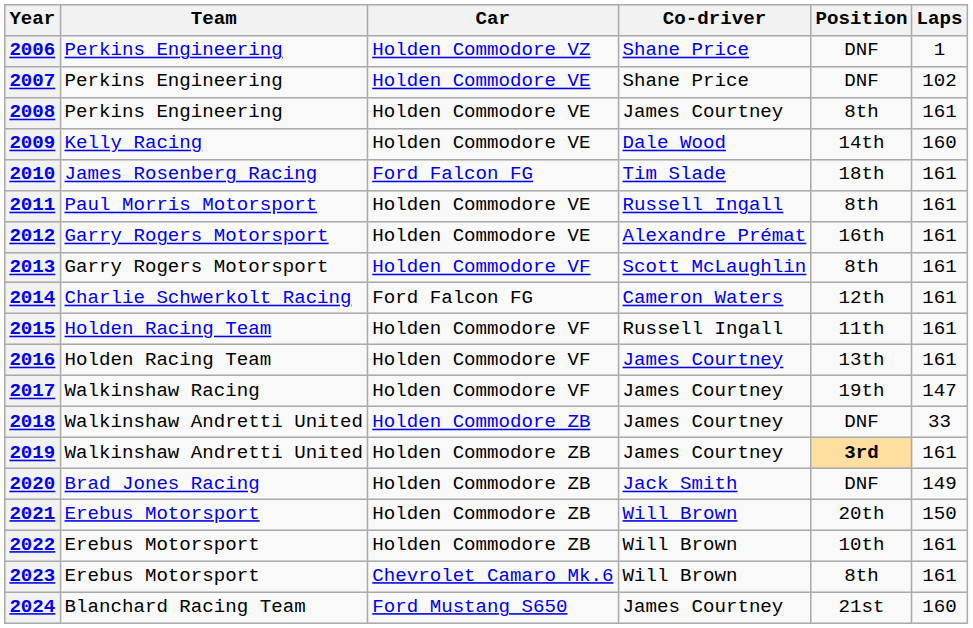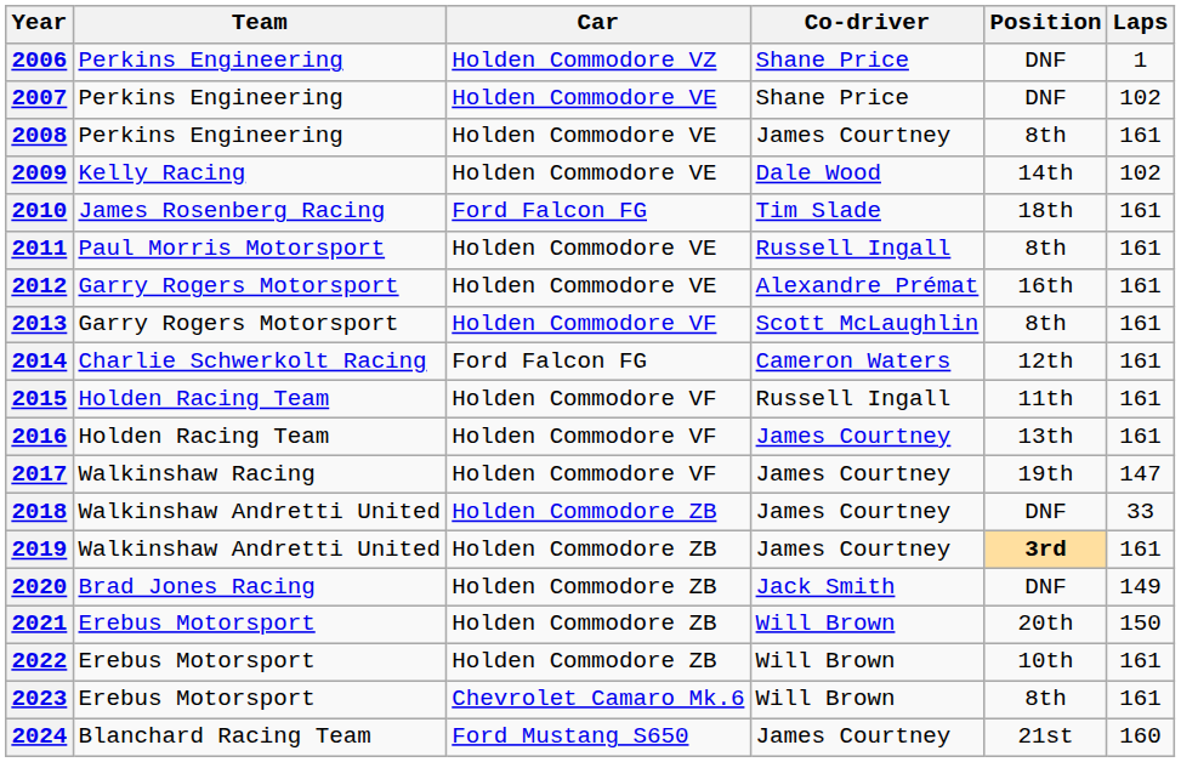 <table class="wikitable" style="font-size: 95%;">
 <tr>
 <th>Year</th>
 <th>Team</th>
 <th>Car</th>
 <th>Co-driver</th>
 <th>Position</th>
 <th>Laps</th>
 </tr>
 <tr>
 <th><a href='#'>2006</a></th>
 <td><a href='#'>Perkins Engineering</a></td>
 <td><a href='#'>Holden Commodore VZ</a></td>
 <td> <a href='#'>Shane Price</a></td>
 <td align="center">DNF</td>
 <td align="center">1</td>
 </tr>
 <tr>
 <th><a href='#'>2007</a></th>
 <td>Perkins Engineering</td>
 <td><a href='#'>Holden Commodore VE</a></td>
 <td> Shane Price</td>
 <td align="center">DNF</td>
 <td align="center">102</td>
 </tr>
 <tr>
 <th><a href='#'>2008</a></th>
 <td>Perkins Engineering</td>
 <td>Holden Commodore VE</td>
 <td> James Courtney</td>
 <td align="center">8th</td>
 <td align="center">161</td>
 </tr>
 <tr>
 <th><a href='#'>2009</a></th>
 <td><a href='#'>Kelly Racing</a></td>
 <td>Holden Commodore VE</td>
 <td> <a href='#'>Dale Wood</a></td>
 <td align="center">14th</td>
-<td align="center">160</td>
+<td align="center">102</td>
 </tr>
 <tr>
 <th><a href='#'>2010</a></th>
 <td><a href='#'>James Rosenberg Racing</a></td>
 <td><a href='#'>Ford Falcon FG</a></td>
 <td> <a href='#'>Tim Slade</a></td>
 <td align="center">18th</td>
 <td align="center">161</td>
 </tr>
 <tr>
 <th><a href='#'>2011</a></th>
 <td><a href='#'>Paul Morris Motorsport</a></td>
 <td>Holden Commodore VE</td>
 <td> <a href='#'>Russell Ingall</a></td>
 <td align="center">8th</td>
 <td align="center">161</td>
 </tr>
 <tr>
 <th><a href='#'>2012</a></th>
 <td><a href='#'>Garry Rogers Motorsport</a></td>
 <td>Holden Commodore VE</td>
 <td> <a href='#'>Alexandre Prémat</a></td>
 <td align="center">16th</td>
 <td align="center">161</td>
 </tr>
 <tr>
 <th><a href='#'>2013</a></th>
 <td>Garry Rogers Motorsport</td>
 <td><a href='#'>Holden Commodore VF</a></td>
 <td> <a href='#'>Scott McLaughlin</a></td>
 <td align="center">8th</td>
 <td align="center">161</td>
 </tr>
 <tr>
 <th><a href='#'>2014</a></th>
 <td><a href='#'>Charlie Schwerkolt Racing</a></td>
 <td>Ford Falcon FG</td>
 <td> <a href='#'>Cameron Waters</a></td>
 <td align="center">12th</td>
 <td align="center">161</td>
 </tr>
 <tr>
 <th><a href='#'>2015</a></th>
 <td><a href='#'>Holden Racing Team</a></td>
 <td>Holden Commodore VF</td>
 <td> Russell Ingall</td>
 <td align="center">11th</td>
 <td align="center">161</td>
 </tr>
 <tr>
 <th><a href='#'>2016</a></th>
 <td>Holden Racing Team</td>
 <td>Holden Commodore VF</td>
 <td> <a href='#'>James Courtney</a></td>
 <td align="center">13th</td>
 <td align="center">161</td>
 </tr>
 <tr>
 <th><a href='#'>2017</a></th>
 <td>Walkinshaw Racing</td>
 <td>Holden Commodore VF</td>
 <td> James Courtney</td>
 <td align="center">19th</td>
 <td align="center">147</td>
 </tr>
 <tr>
 <th><a href='#'>2018</a></th>
 <td>Walkinshaw Andretti United</td>
 <td><a href='#'>Holden Commodore ZB</a></td>
 <td> James Courtney</td>
 <td align="center">DNF</td>
 <td align="center">33</td>
 </tr>
 <tr>
 <th><a href='#'>2019</a></th>
 <td>Walkinshaw Andretti United</td>
 <td>Holden Commodore ZB</td>
 <td> James Courtney</td>
 <td align="center" style="background: #ffdf9f"><strong>3rd</strong></td>
 <td align="center">161</td>
 </tr>
 <tr>
 <th><a href='#'>2020</a></th>
 <td><a href='#'>Brad Jones Racing</a></td>
 <td>Holden Commodore ZB</td>
 <td> <a href='#'>Jack Smith</a></td>
 <td align="center">DNF</td>
 <td align="center">149</td>
 </tr>
 <tr>
 <th><a href='#'>2021</a></th>
 <td><a href='#'>Erebus Motorsport</a></td>
 <td>Holden Commodore ZB</td>
 <td> <a href='#'>Will Brown</a></td>
 <td align="center">20th</td>
 <td align="center">150</td>
 </tr>
 <tr>
 <th><a href='#'>2022</a></th>
 <td>Erebus Motorsport</td>
 <td>Holden Commodore ZB</td>
 <td> Will Brown</td>
 <td align="center">10th</td>
 <td align="center">161</td>
 </tr>
 <tr>
 <th><a href='#'>2023</a></th>
 <td>Erebus Motorsport</td>
 <td><a href='#'>Chevrolet Camaro Mk.6</a></td>
 <td> Will Brown</td>
 <td align=center>8th</td>
 <td align=center>161</td>
 </tr>
 <tr>
 <th><a href='#'>2024</a></th>
 <td>Blanchard Racing Team</td>
 <td><a href='#'>Ford Mustang S650</a></td>
 <td> James Courtney</td>
 <td align="center">21st</td>
 <td align="center">160</td>
 </tr>
 </table>
